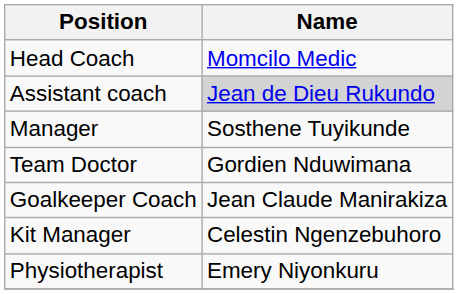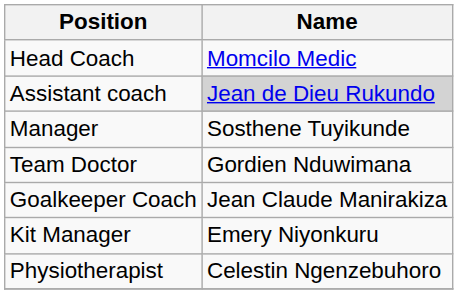 <table class="wikitable">
 <tr>
 <th>Position</th>
 <th>Name</th>
 </tr>
 <tr>
 <td>Head Coach</td>
 <td> <a href='#'>Momcilo Medic</a></td>
 </tr>
 <tr>
 <td>Assistant coach</td>
 <td style="background: lightgrey;"> <a href='#'>Jean de Dieu Rukundo</a></td>
 </tr>
 <tr>
 <td>Manager</td>
 <td> Sosthene Tuyikunde</td>
 </tr>
 <tr>
 <td>Team Doctor</td>
 <td> Gordien Nduwimana</td>
 </tr>
 <tr>
 <td>Goalkeeper Coach</td>
 <td> Jean Claude Manirakiza</td>
 </tr>
 <tr>
 <td>Kit Manager</td>
-<td> Celestin Ngenzebuhoro</td>
+<td> Emery Niyonkuru</td>
 </tr>
 <tr>
 <td>Physiotherapist</td>
-<td> Emery Niyonkuru</td>
+<td> Celestin Ngenzebuhoro</td>
 </tr>
 <tr>
 </tr>
 </table>
